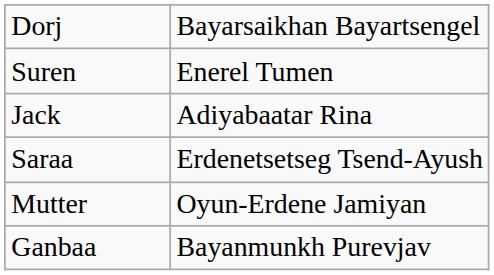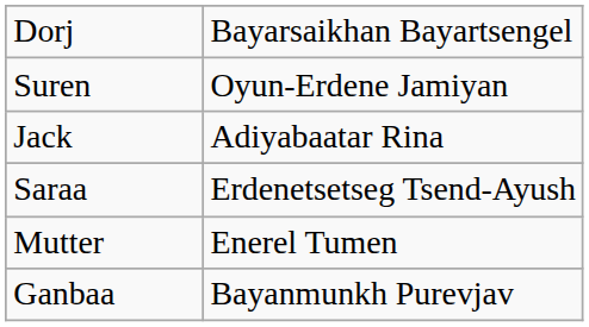 <table class="wikitable">
 <tr>
 <td>Dorj           </td>
 <td>Bayarsaikhan  Bayartsengel</td>
 </tr>
 <tr>
 <td>Suren         </td>
-<td>Enerel  Tumen</td>
+<td>Oyun-Erdene  Jamiyan</td>
 </tr>
 <tr>
 <td>Jack           </td>
 <td>Adiyabaatar  Rina</td>
 </tr>
 <tr>
 <td>Saraa          </td>
 <td>Erdenetsetseg  Tsend-Ayush</td>
 </tr>
 <tr>
 <td>Mutter           </td>
-<td>Oyun-Erdene  Jamiyan</td>
+<td>Enerel  Tumen</td>
 </tr>
 <tr>
 <td>Ganbaa        </td>
 <td>Bayanmunkh  Purevjav</td>
 </tr>
 </table>
